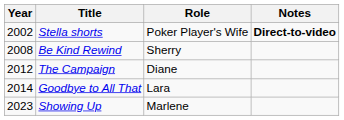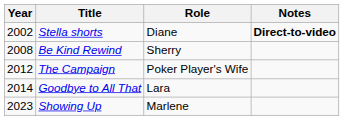 <table class="wikitable sortable">
 <tr>
 <th>Year</th>
 <th>Title</th>
 <th>Role</th>
 <th>Notes</th>
 </tr>
 <tr>
 <td>2002</td>
 <td><em><a href='#'>Stella shorts</a></em></td>
-<td>Poker Player's Wife</td>
+<td>Diane</td>
 <td><strong>Direct-to-video</strong></td>
 </tr>
 <tr>
 <td>2008</td>
 <td><em><a href='#'>Be Kind Rewind</a></em></td>
 <td>Sherry</td>
 <td></td>
 </tr>
 <tr>
 <td>2012</td>
 <td><a href='#'><em>The Campaign</em></a></td>
-<td>Diane</td>
+<td>Poker Player's Wife</td>
 <td></td>
 </tr>
 <tr>
 <td>2014</td>
 <td><a href='#'><em>Goodbye to All That</em></a></td>
 <td>Lara</td>
 <td></td>
 </tr>
 <tr>
 <td>2023</td>
 <td><a href='#'><em>Showing Up</em></a></td>
 <td>Marlene</td>
 <td></td>
 </tr>
 </table>
